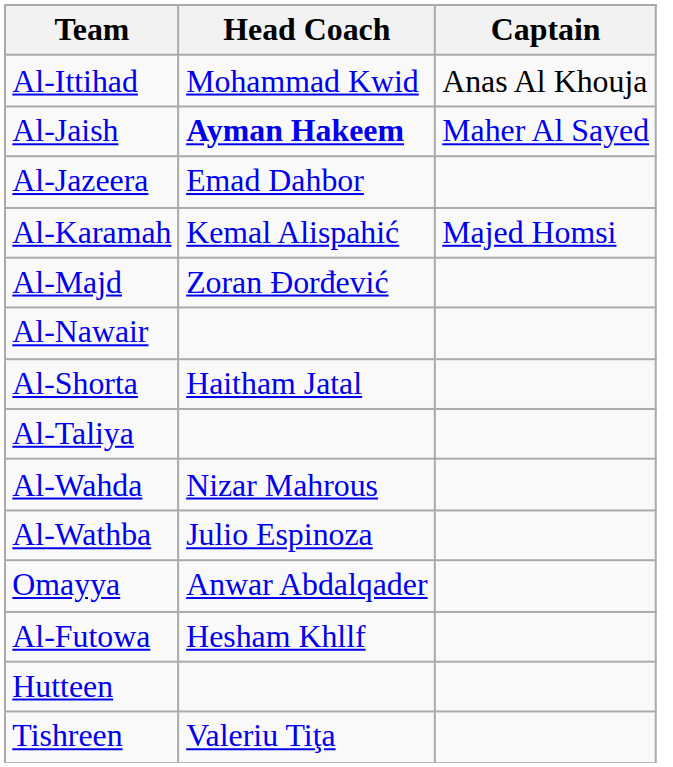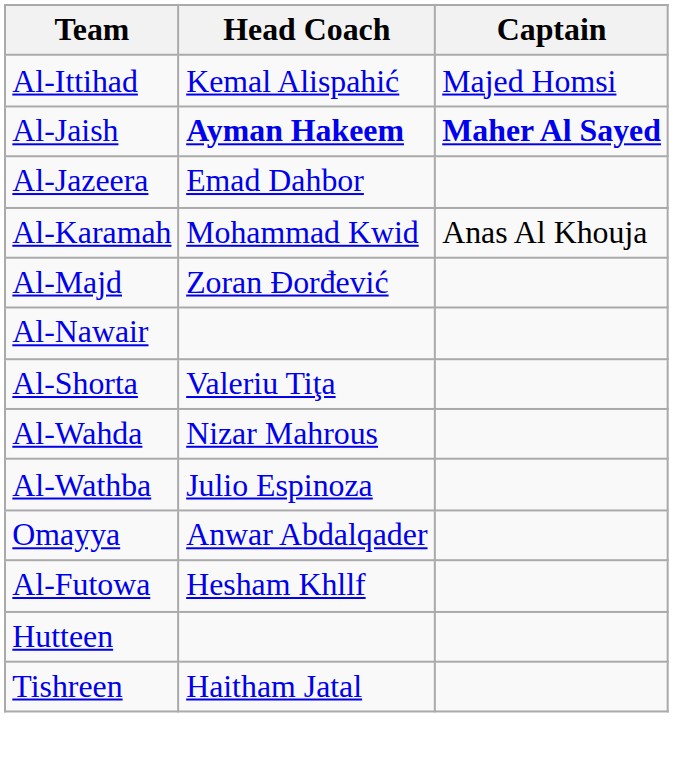 <table class="wikitable sortable">
 <tr>
 <th>Team</th>
 <th>Head Coach</th>
 <th>Captain</th>
 </tr>
 <tr>
 <td><a href='#'>Al-Ittihad</a></td>
-<td> <a href='#'>Mohammad Kwid</a></td>
-<td> Anas Al Khouja</td>
+<td> <a href='#'>Kemal Alispahić</a></td>
+<td> <a href='#'>Majed Homsi</a></td>
 </tr>
 <tr>
 <td><a href='#'>Al-Jaish</a></td>
 <td><strong> <a href='#'>Ayman Hakeem</a></strong></td>
-<td> <a href='#'>Maher Al Sayed</a></td>
+<td><strong> <a href='#'>Maher Al Sayed</a></strong></td>
 </tr>
 <tr>
 <td><a href='#'>Al-Jazeera</a></td>
 <td> <a href='#'>Emad Dahbor</a></td>
 <td></td>
 </tr>
 <tr>
 <td><a href='#'>Al-Karamah</a></td>
-<td> <a href='#'>Kemal Alispahić</a></td>
-<td> <a href='#'>Majed Homsi</a></td>
+<td> <a href='#'>Mohammad Kwid</a></td>
+<td> Anas Al Khouja</td>
 </tr>
 <tr>
 <td><a href='#'>Al-Majd</a></td>
 <td> <a href='#'>Zoran Đorđević</a></td>
 <td></td>
 </tr>
 <tr>
 <td><a href='#'>Al-Nawair</a></td>
 <td></td>
 <td></td>
 </tr>
 <tr>
 <td><a href='#'>Al-Shorta</a></td>
-<td> <a href='#'>Haitham Jatal</a></td>
-<td></td>
-</tr>
-<tr>
-<td><a href='#'>Al-Taliya</a></td>
-<td></td>
+<td> <a href='#'>Valeriu Tiţa</a></td>
 <td></td>
 </tr>
 <tr>
 <td><a href='#'>Al-Wahda</a></td>
 <td> <a href='#'>Nizar Mahrous</a></td>
 <td></td>
 </tr>
 <tr>
 <td><a href='#'>Al-Wathba</a></td>
 <td> <a href='#'>Julio Espinoza</a></td>
 <td></td>
 </tr>
 <tr>
 <td><a href='#'>Omayya</a></td>
 <td> <a href='#'>Anwar Abdalqader</a></td>
 <td></td>
 </tr>
 <tr>
 <td><a href='#'>Al-Futowa</a></td>
 <td> <a href='#'>Hesham Khllf</a></td>
 <td></td>
 </tr>
 <tr>
 <td><a href='#'>Hutteen</a></td>
 <td></td>
 <td></td>
 </tr>
 <tr>
 <td><a href='#'>Tishreen</a></td>
-<td> <a href='#'>Valeriu Tiţa</a></td>
+<td> <a href='#'>Haitham Jatal</a></td>
 <td></td>
 </tr>
 </table>
